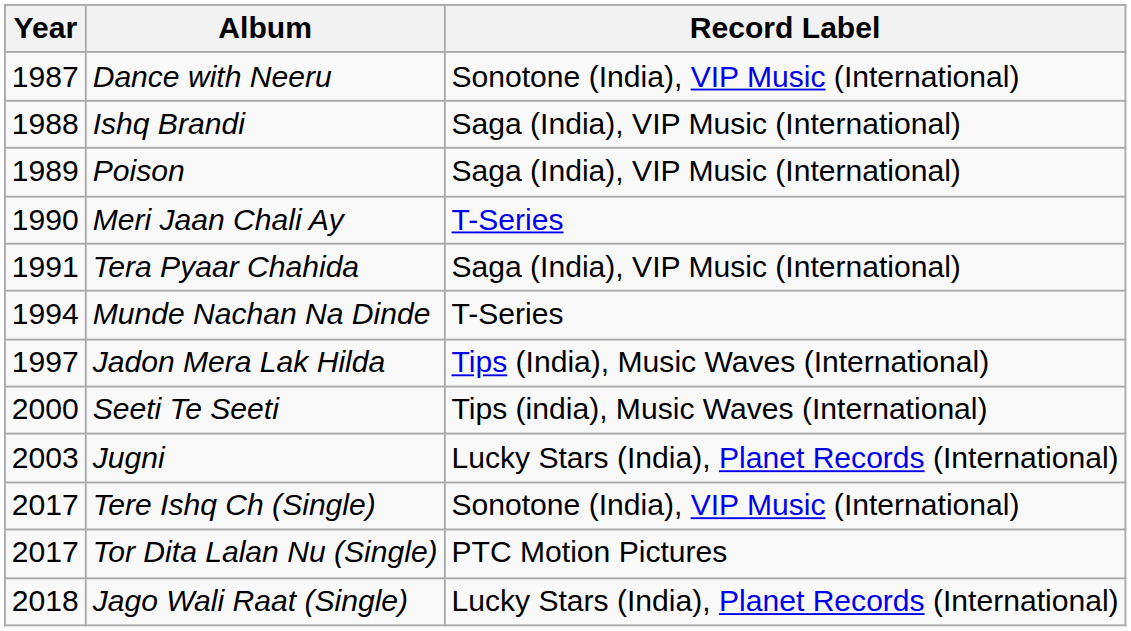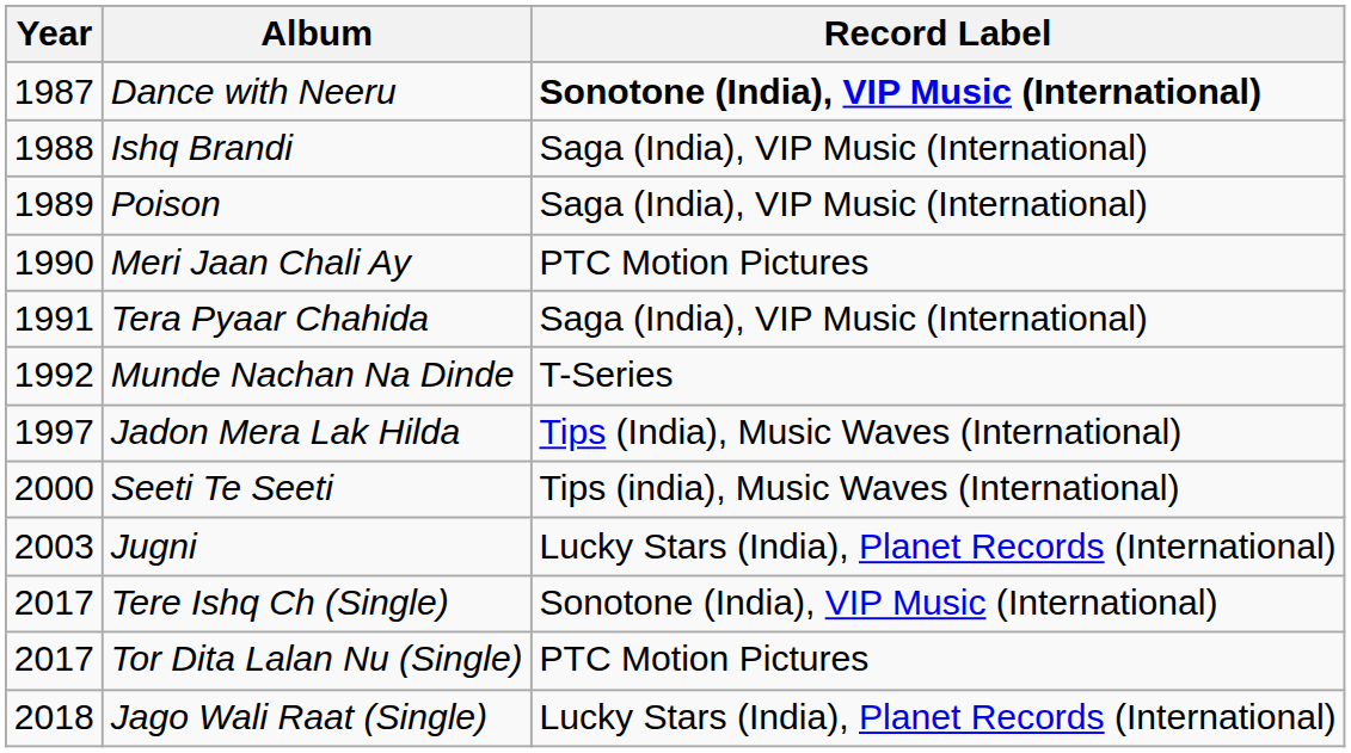 <table class="wikitable">
 <tr>
 <th>Year</th>
 <th>Album</th>
 <th>Record Label</th>
 </tr>
 <tr>
 <td>1987</td>
 <td><em>Dance with Neeru</em></td>
-<td>Sonotone (India), <a href='#'>VIP Music</a> (International)</td>
+<td><strong>Sonotone (India), <a href='#'>VIP Music</a> (International)</strong></td>
 </tr>
 <tr>
 <td>1988</td>
 <td><em>Ishq Brandi</em></td>
 <td>Saga (India), VIP Music (International)</td>
 </tr>
 <tr>
 <td>1989</td>
 <td><em>Poison</em></td>
 <td>Saga (India), VIP Music (International)</td>
 </tr>
 <tr>
 <td>1990</td>
 <td><em>Meri Jaan Chali Ay</em></td>
-<td><a href='#'>T-Series</a></td>
+<td>PTC Motion Pictures</td>
 </tr>
 <tr>
 <td>1991</td>
 <td><em>Tera Pyaar Chahida</em></td>
 <td>Saga (India), VIP Music (International)</td>
 </tr>
 <tr>
-<td>1994</td>
+<td>1992</td>
 <td><em>Munde Nachan Na Dinde</em></td>
 <td>T-Series</td>
 </tr>
 <tr>
 <td>1997</td>
 <td><em>Jadon Mera Lak Hilda</em></td>
 <td><a href='#'>Tips</a> (India), Music Waves (International)</td>
 </tr>
 <tr>
 <td>2000</td>
 <td><em>Seeti Te Seeti</em></td>
 <td>Tips (india), Music Waves (International)</td>
 </tr>
 <tr>
 <td>2003</td>
 <td><em>Jugni</em></td>
 <td>Lucky Stars (India), <a href='#'>Planet Records</a> (International)</td>
 </tr>
 <tr>
 <td>2017</td>
 <td><em>Tere Ishq Ch (Single)</em></td>
 <td>Sonotone (India), <a href='#'>VIP Music</a> (International)</td>
 </tr>
 <tr>
 <td>2017</td>
 <td><em>Tor Dita Lalan Nu (Single)</em></td>
 <td>PTC Motion Pictures</td>
 </tr>
 <tr>
 <td>2018</td>
 <td><em>Jago Wali Raat (Single)</em></td>
 <td>Lucky Stars (India), <a href='#'>Planet Records</a> (International)</td>
 </tr>
 </table>
